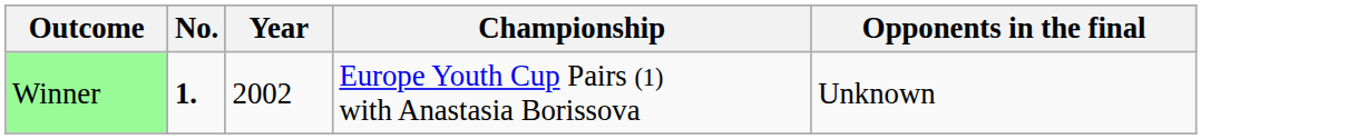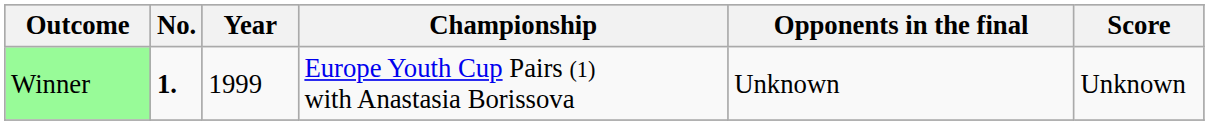 <table class="sortable wikitable">
 <tr>
 <th style="width:80px;">Outcome</th>
 <th style="width:20px;">No.</th>
 <th style="width:50px;">Year</th>
 <th style="width:250px;">Championship</th>
 <th style="width:200px;">Opponents in the final</th>
+<th style="width:70px;">Score</th>
 </tr>
 <tr style=>
 <td style="background:#98FB98">Winner</td>
 <td><strong>1.</strong></td>
-<td>2002</td>
+<td>1999</td>
 <td><a href='#'>Europe Youth Cup</a> Pairs <small>(1)</small><br>with  Anastasia Borissova</td>
+<td>Unknown</td>
 <td>Unknown</td>
 </tr>
 </table>
